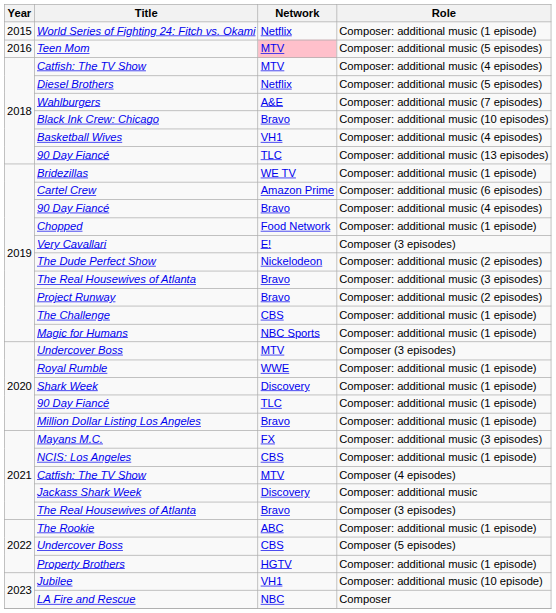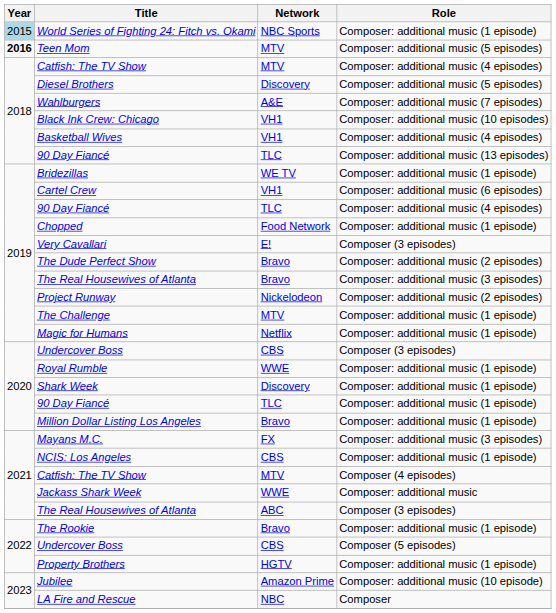 <table class="wikitable">
 <tr>
 <th>Year</th>
 <th>Title</th>
 <th>Network</th>
 <th>Role</th>
 </tr>
 <tr>
-<td>2015</td>
+<td style="background: lightblue;">2015</td>
 <td><em><a href='#'>World Series of Fighting 24: Fitch vs. Okami</a></em></td>
-<td><a href='#'>Netflix</a></td>
+<td><a href='#'>NBC Sports</a></td>
 <td>Composer: additional music (1 episode)</td>
 </tr>
 <tr>
-<td>2016</td>
+<td><strong>2016</strong></td>
 <td><em><a href='#'>Teen Mom</a></em></td>
-<td style="background: pink;"><a href='#'>MTV</a></td>
+<td><a href='#'>MTV</a></td>
 <td>Composer: additional music (5 episodes)</td>
 </tr>
 <tr>
 <td rowspan="6">2018</td>
 <td><em><a href='#'>Catfish: The TV Show</a></em></td>
 <td><a href='#'>MTV</a></td>
 <td>Composer: additional music (4 episodes)</td>
 </tr>
 <tr>
 <td><em><a href='#'>Diesel Brothers</a></em></td>
-<td><a href='#'>Netflix</a></td>
+<td><a href='#'>Discovery</a></td>
 <td>Composer: additional music (5 episodes)</td>
 </tr>
 <tr>
 <td><em><a href='#'>Wahlburgers</a></em></td>
 <td><a href='#'>A&E</a></td>
 <td>Composer: additional music (7 episodes)</td>
 </tr>
 <tr>
 <td><em><a href='#'>Black Ink Crew: Chicago</a></em></td>
-<td><a href='#'>Bravo</a></td>
+<td><a href='#'>VH1</a></td>
 <td>Composer: additional music (10 episodes)</td>
 </tr>
 <tr>
 <td><em><a href='#'>Basketball Wives</a></em></td>
 <td><a href='#'>VH1</a></td>
 <td>Composer: additional music (4 episodes)</td>
 </tr>
 <tr>
 <td><em><a href='#'>90 Day Fiancé</a></em></td>
 <td><a href='#'>TLC</a></td>
 <td>Composer: additional music (13 episodes)</td>
 </tr>
 <tr>
 <td rowspan="10">2019</td>
 <td><em><a href='#'>Bridezillas</a></em></td>
 <td><a href='#'>WE TV</a></td>
 <td>Composer: additional music (1 episode)</td>
 </tr>
 <tr>
 <td><em><a href='#'>Cartel Crew</a></em></td>
-<td><a href='#'>Amazon Prime</a></td>
+<td><a href='#'>VH1</a></td>
 <td>Composer: additional music (6 episodes)</td>
 </tr>
 <tr>
 <td><em><a href='#'>90 Day Fiancé</a></em></td>
-<td><a href='#'>Bravo</a></td>
+<td><a href='#'>TLC</a></td>
 <td>Composer: additional music (4 episodes)</td>
 </tr>
 <tr>
 <td><em><a href='#'>Chopped</a></em></td>
 <td><a href='#'>Food Network</a></td>
 <td>Composer: additional music (1 episode)</td>
 </tr>
 <tr>
 <td><em><a href='#'>Very Cavallari</a></em></td>
 <td><a href='#'>E!</a></td>
 <td>Composer (3 episodes)</td>
 </tr>
 <tr>
 <td><em><a href='#'>The Dude Perfect Show</a></em></td>
-<td><a href='#'>Nickelodeon</a></td>
+<td><a href='#'>Bravo</a></td>
 <td>Composer: additional music (2 episodes)</td>
 </tr>
 <tr>
 <td><em><a href='#'>The Real Housewives of Atlanta</a></em></td>
 <td><a href='#'>Bravo</a></td>
 <td>Composer: additional music (3 episodes)</td>
 </tr>
 <tr>
 <td><em><a href='#'>Project Runway</a></em></td>
-<td><a href='#'>Bravo</a></td>
+<td><a href='#'>Nickelodeon</a></td>
 <td>Composer: additional music (2 episodes)</td>
 </tr>
 <tr>
 <td><em><a href='#'>The Challenge</a></em></td>
-<td><a href='#'>CBS</a></td>
+<td><a href='#'>MTV</a></td>
 <td>Composer: additional music (1 episode)</td>
 </tr>
 <tr>
 <td><em><a href='#'>Magic for Humans</a></em></td>
-<td><a href='#'>NBC Sports</a></td>
+<td><a href='#'>Netflix</a></td>
 <td>Composer: additional music (1 episode)</td>
 </tr>
 <tr>
 <td rowspan="5">2020</td>
 <td><em><a href='#'>Undercover Boss</a></em></td>
-<td><a href='#'>MTV</a></td>
+<td><a href='#'>CBS</a></td>
 <td>Composer (3 episodes)</td>
 </tr>
 <tr>
 <td><em><a href='#'>Royal Rumble</a></em></td>
 <td><a href='#'>WWE</a></td>
 <td>Composer: additional music (1 episode)</td>
 </tr>
 <tr>
 <td><em><a href='#'>Shark Week</a></em></td>
 <td><a href='#'>Discovery</a></td>
 <td>Composer: additional music (1 episode)</td>
 </tr>
 <tr>
 <td><em><a href='#'>90 Day Fiancé</a></em></td>
 <td><a href='#'>TLC</a></td>
 <td>Composer: additional music (1 episode)</td>
 </tr>
 <tr>
 <td><em><a href='#'>Million Dollar Listing Los Angeles</a></em></td>
 <td><a href='#'>Bravo</a></td>
 <td>Composer: additional music (1 episode)</td>
 </tr>
 <tr>
 <td rowspan="5">2021</td>
 <td><em><a href='#'>Mayans M.C.</a></em></td>
 <td><a href='#'>FX</a></td>
 <td>Composer: additional music (3 episodes)</td>
 </tr>
 <tr>
 <td><em><a href='#'>NCIS: Los Angeles</a></em></td>
 <td><a href='#'>CBS</a></td>
 <td>Composer: additional music (1 episode)</td>
 </tr>
 <tr>
 <td><em><a href='#'>Catfish: The TV Show</a></em></td>
 <td><a href='#'>MTV</a></td>
 <td>Composer (4 episodes)</td>
 </tr>
 <tr>
 <td><em><a href='#'>Jackass Shark Week</a></em></td>
-<td><a href='#'>Discovery</a></td>
+<td><a href='#'>WWE</a></td>
 <td>Composer: additional music</td>
 </tr>
 <tr>
 <td><em><a href='#'>The Real Housewives of Atlanta</a></em></td>
-<td><a href='#'>Bravo</a></td>
+<td><a href='#'>ABC</a></td>
 <td>Composer (3 episodes)</td>
 </tr>
 <tr>
 <td rowspan="3">2022</td>
 <td><em><a href='#'>The Rookie</a></em></td>
-<td><a href='#'>ABC</a></td>
+<td><a href='#'>Bravo</a></td>
 <td>Composer: additional music (1 episode)</td>
 </tr>
 <tr>
 <td><em><a href='#'>Undercover Boss</a></em></td>
 <td><a href='#'>CBS</a></td>
 <td>Composer (5 episodes)</td>
 </tr>
 <tr>
 <td><em><a href='#'>Property Brothers</a></em></td>
 <td><a href='#'>HGTV</a></td>
 <td>Composer: additional music (1 episode)</td>
 </tr>
 <tr>
 <td rowspan="2">2023</td>
 <td><em><a href='#'>Jubilee</a></em></td>
-<td><a href='#'>VH1</a></td>
+<td><a href='#'>Amazon Prime</a></td>
 <td>Composer: additional music (10 episode)</td>
 </tr>
 <tr>
 <td><em><a href='#'>LA Fire and Rescue</a></em></td>
 <td><a href='#'>NBC</a></td>
 <td>Composer</td>
 </tr>
 <tr>
 </tr>
 </table>
